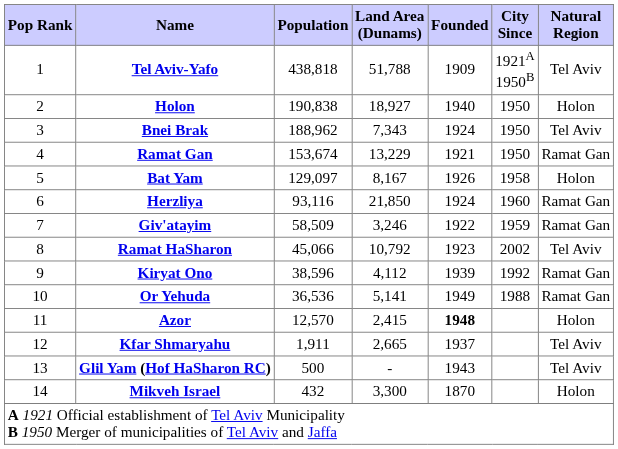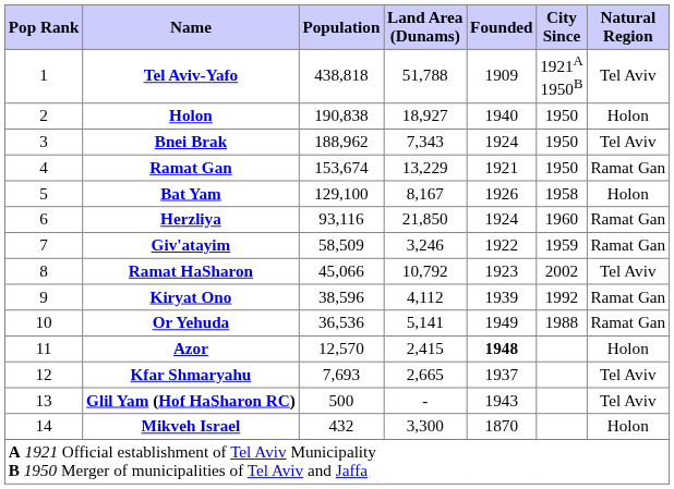 <table class="toccolours sortable" border="1" cellpadding="3" style="border-collapse:collapse">
 <tr bgcolor=#CCCCFF>
 <th>Pop Rank</th>
 <th>Name</th>
 <th>Population</th>
 <th>Land Area<br>(Dunams)</th>
 <th>Founded</th>
 <th>City<br>Since</th>
 <th>Natural<br>Region</th>
 </tr>
 <tr>
 <td align="center">1</td>
 <td align="center"><strong><a href='#'>Tel Aviv-Yafo</a></strong></td>
 <td align="center">438,818</td>
 <td align="center">51,788</td>
 <td align="center">1909</td>
 <td align="center">1921<sup>A</sup><br>1950<sup>B</sup></td>
 <td align="center">Tel Aviv</td>
 </tr>
 <tr>
 <td align="center">2</td>
 <td align="center"><strong><a href='#'>Holon</a></strong></td>
 <td align="center">190,838</td>
 <td align="center">18,927</td>
 <td align="center">1940</td>
 <td align="center">1950</td>
 <td align="center">Holon</td>
 </tr>
 <tr>
 <td align="center">3</td>
 <td align="center"><strong><a href='#'>Bnei Brak</a></strong></td>
 <td align="center">188,962</td>
 <td align="center">7,343</td>
 <td align="center">1924</td>
 <td align="center">1950</td>
 <td align="center">Tel Aviv</td>
 </tr>
 <tr>
 <td align="center">4</td>
 <td align="center"><strong><a href='#'>Ramat Gan</a></strong></td>
 <td align="center">153,674</td>
 <td align="center">13,229</td>
 <td align="center">1921</td>
 <td align="center">1950</td>
 <td align="center">Ramat Gan</td>
 </tr>
 <tr>
 <td align="center">5</td>
 <td align="center"><strong><a href='#'>Bat Yam</a></strong></td>
-<td align="center">129,097</td>
+<td align="center">129,100</td>
 <td align="center">8,167</td>
 <td align="center">1926</td>
 <td align="center">1958</td>
 <td align="center">Holon</td>
 </tr>
 <tr>
 <td align="center">6</td>
 <td align="center"><strong><a href='#'>Herzliya</a></strong></td>
 <td align="center">93,116</td>
 <td align="center">21,850</td>
 <td align="center">1924</td>
 <td align="center">1960</td>
 <td align="center">Ramat Gan</td>
 </tr>
 <tr>
 <td align="center">7</td>
 <td align="center"><strong><a href='#'>Giv'atayim</a></strong></td>
 <td align="center">58,509</td>
 <td align="center">3,246</td>
 <td align="center">1922</td>
 <td align="center">1959</td>
 <td align="center">Ramat Gan</td>
 </tr>
 <tr>
 <td align="center">8</td>
 <td align="center"><strong><a href='#'>Ramat HaSharon</a></strong></td>
 <td align="center">45,066</td>
 <td align="center">10,792</td>
 <td align="center">1923</td>
 <td align="center">2002</td>
 <td align="center">Tel Aviv</td>
 </tr>
 <tr>
 <td align="center">9</td>
 <td align="center"><strong><a href='#'>Kiryat Ono</a></strong></td>
 <td align="center">38,596</td>
 <td align="center">4,112</td>
 <td align="center">1939</td>
 <td align="center">1992</td>
 <td align="center">Ramat Gan</td>
 </tr>
 <tr>
 <td align="center">10</td>
 <td align="center"><strong><a href='#'>Or Yehuda</a></strong></td>
 <td align="center">36,536</td>
 <td align="center">5,141</td>
 <td align="center">1949</td>
 <td align="center">1988</td>
 <td align="center">Ramat Gan</td>
 </tr>
 <tr>
 <td align="center">11</td>
 <td align="center"><strong><a href='#'>Azor</a></strong></td>
 <td align="center">12,570</td>
 <td align="center">2,415</td>
 <td align="center"><strong>1948</strong></td>
 <td></td>
 <td align="center">Holon</td>
 </tr>
 <tr>
 <td align="center">12</td>
 <td align="center"><strong><a href='#'>Kfar Shmaryahu</a></strong></td>
-<td align="center">1,911</td>
+<td align="center">7,693</td>
 <td align="center">2,665</td>
 <td align="center">1937</td>
 <td></td>
 <td align="center">Tel Aviv</td>
 </tr>
 <tr>
 <td align="center">13</td>
 <td align="center"><strong><a href='#'>Glil Yam</a> (<a href='#'>Hof HaSharon RC</a>)</strong></td>
 <td align="center">500</td>
 <td align="center">-</td>
 <td align="center">1943</td>
 <td></td>
 <td align="center">Tel Aviv</td>
 </tr>
 <tr>
 <td align="center">14</td>
 <td align="center"><strong><a href='#'>Mikveh Israel</a></strong></td>
 <td align="center">432</td>
 <td align="center">3,300</td>
 <td align="center">1870</td>
 <td></td>
 <td align="center">Holon</td>
 </tr>
 <tr>
 </tr>
 <tr>
 <td colspan="7" align="left"><strong>A</strong> <em>1921</em> Official establishment of <a href='#'>Tel Aviv</a> Municipality<br><strong>B</strong> <em>1950</em> Merger of municipalities of <a href='#'>Tel Aviv</a> and <a href='#'>Jaffa</a></td>
 </tr>
 </table>
